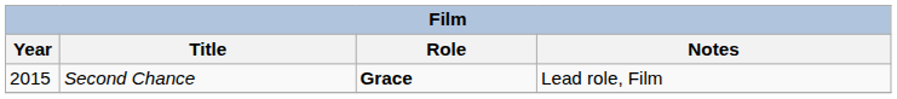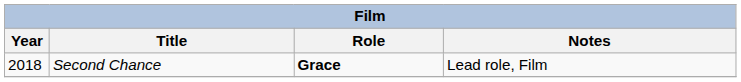 <table class="wikitable">
 <tr style="background:#ccc; text-align:center;">
 <th colspan="4" style="background: LightSteelBlue;">Film</th>
 </tr>
 <tr style="background:#ccc; text-align:center;">
 <th style="width:40px;">Year</th>
 <th style="width:250px;">Title</th>
 <th style="width:150px;">Role</th>
 <th style="width:300px;">Notes</th>
 </tr>
 <tr>
-<td>2015</td>
+<td>2018</td>
 <td><em>Second Chance</em></td>
 <td><strong>Grace</strong></td>
 <td>Lead role, Film</td>
 </tr>
 <tr>
 </tr>
 </table>
